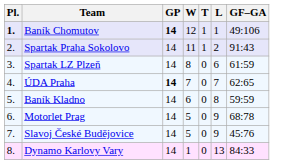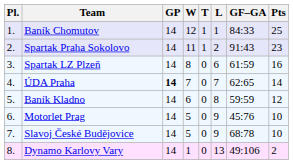 <table class="wikitable">
 <tr>
 <th>Pl.</th>
 <th width="200">Team</th>
 <th>GP</th>
 <th>W</th>
 <th>T</th>
 <th>L</th>
 <th>GF–GA</th>
+<th>Pts</th>
 </tr>
 <tr bgcolor="#e6e6fa">
-<td><strong>1.</strong></td>
+<td>1.</td>
 <td><a href='#'>Baník Chomutov</a></td>
-<td><strong>14</strong></td>
+<td>14</td>
 <td>12</td>
 <td>1</td>
 <td>1</td>
-<td>49:106</td>
+<td>84:33</td>
+<td>25</td>
 </tr>
 <tr bgcolor="#e6e6fa">
 <td>2.</td>
 <td><a href='#'>Spartak Praha Sokolovo</a></td>
 <td>14</td>
 <td>11</td>
 <td>1</td>
 <td>2</td>
 <td>91:43</td>
+<td>23</td>
 </tr>
 <tr bgcolor="#f0f8ff">
 <td>3.</td>
 <td><a href='#'>Spartak LZ Plzeň</a></td>
 <td>14</td>
 <td>8</td>
 <td>0</td>
 <td>6</td>
 <td>61:59</td>
+<td>16</td>
 </tr>
 <tr bgcolor="#f0f8ff">
 <td>4.</td>
 <td><a href='#'>ÚDA Praha</a></td>
 <td><strong>14</strong></td>
 <td>7</td>
 <td>0</td>
 <td>7</td>
 <td>62:65</td>
+<td>14</td>
 </tr>
 <tr bgcolor="#f0f8ff">
 <td>5.</td>
 <td><a href='#'>Baník Kladno</a></td>
 <td>14</td>
 <td>6</td>
 <td>0</td>
 <td>8</td>
 <td>59:59</td>
+<td>12</td>
 </tr>
 <tr bgcolor="#f0f8ff">
 <td>6.</td>
 <td><a href='#'>Motorlet Prag</a></td>
 <td>14</td>
 <td>5</td>
 <td>0</td>
 <td>9</td>
-<td>68:78</td>
+<td>45:76</td>
+<td>10</td>
 </tr>
 <tr bgcolor="#f0f8ff">
 <td>7.</td>
 <td><a href='#'>Slavoj České Budějovice</a></td>
 <td>14</td>
 <td>5</td>
 <td>0</td>
 <td>9</td>
-<td>45:76</td>
+<td>68:78</td>
+<td>10</td>
 </tr>
 <tr bgcolor="#FFE1FF">
 <td>8.</td>
 <td><a href='#'>Dynamo Karlovy Vary</a></td>
 <td>14</td>
 <td>1</td>
 <td>0</td>
 <td>13</td>
-<td>84:33</td>
+<td>49:106</td>
+<td>2</td>
 </tr>
 </table>
